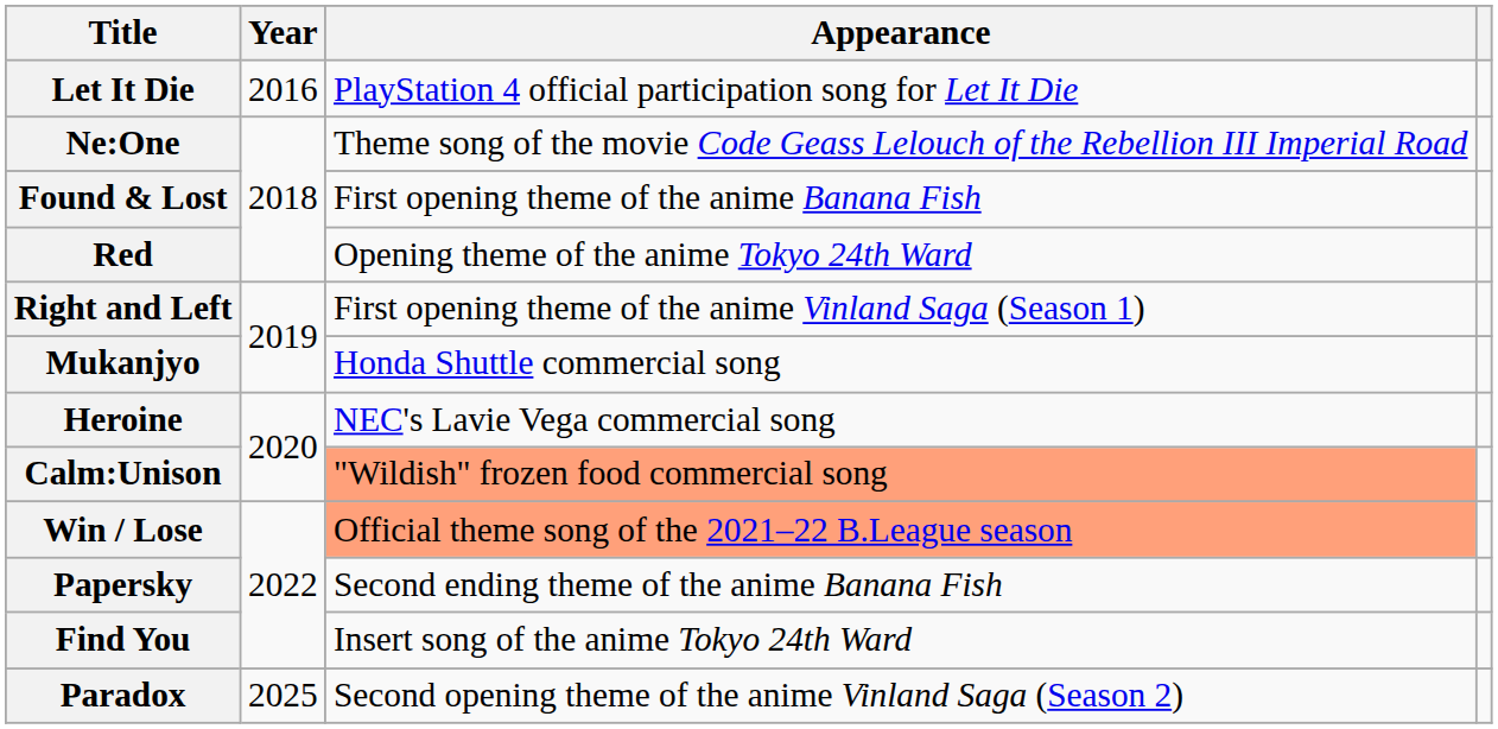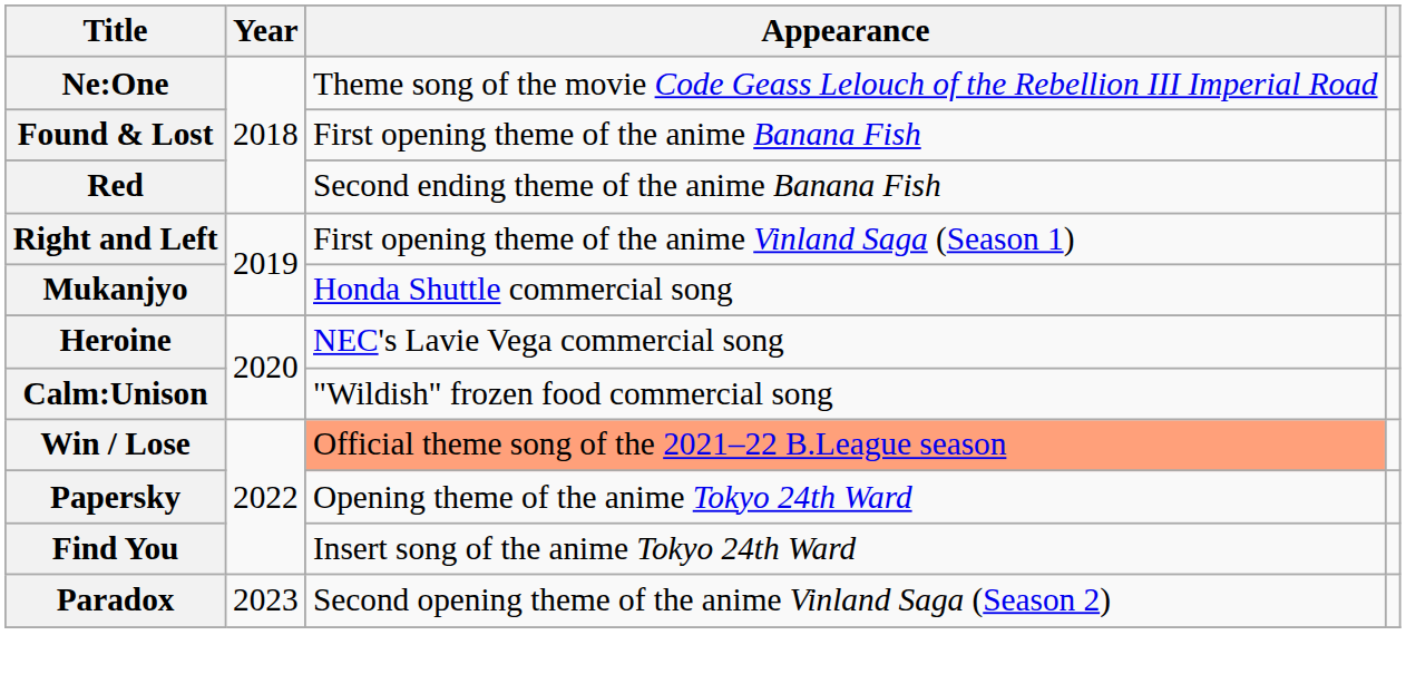 <table class="wikitable plainrowheaders">
 <tr>
 <th scope="col">Title</th>
 <th scope="col">Year</th>
 <th scope="col">Appearance</th>
 <th scope="col"></th>
-</tr>
-<tr>
-<th scope="row">Let It Die</th>
-<td>2016</td>
-<td><a href='#'>PlayStation 4</a> official participation song for <em><a href='#'>Let It Die</a></em></td>
-<td></td>
 </tr>
 <tr>
 <th scope="row">Ne:One</th>
 <td rowspan=3>2018</td>
 <td>Theme song of the movie <em><a href='#'>Code Geass Lelouch of the Rebellion III Imperial Road</a></em></td>
 <td></td>
 </tr>
 <tr>
 <th scope="row">Found & Lost</th>
 <td>First opening theme of the anime <em><a href='#'>Banana Fish</a></em></td>
 <td></td>
 </tr>
 <tr>
 <th scope="row">Red</th>
-<td>Opening theme of the anime <em><a href='#'>Tokyo 24th Ward</a></em></td>
+<td>Second ending theme of the anime <em>Banana Fish</em></td>
 <td></td>
 </tr>
 <tr>
 <th scope="row">Right and Left</th>
 <td rowspan=2>2019</td>
 <td>First opening theme of the anime <em><a href='#'>Vinland Saga</a></em> (<a href='#'>Season 1</a>)</td>
 <td></td>
 </tr>
 <tr>
 <th scope="row">Mukanjyo</th>
 <td><a href='#'>Honda Shuttle</a> commercial song</td>
 <td></td>
 </tr>
 <tr>
 <th scope="row">Heroine</th>
 <td rowspan=2>2020</td>
 <td><a href='#'>NEC</a>'s Lavie Vega commercial song</td>
 <td></td>
 </tr>
 <tr>
 <th scope="row">Calm:Unison</th>
-<td style="background: lightsalmon;">"Wildish" frozen food commercial song</td>
+<td>"Wildish" frozen food commercial song</td>
 <td></td>
 </tr>
 <tr>
 <th scope="row">Win / Lose</th>
 <td rowspan=3>2022</td>
 <td style="background: lightsalmon;">Official theme song of the <a href='#'>2021–22 B.League season</a></td>
 <td></td>
 </tr>
 <tr>
 <th scope="row">Papersky</th>
-<td>Second ending theme of the anime <em>Banana Fish</em></td>
+<td>Opening theme of the anime <em><a href='#'>Tokyo 24th Ward</a></em></td>
 <td></td>
 </tr>
 <tr>
 <th scope="row">Find You</th>
 <td>Insert song of the anime <em>Tokyo 24th Ward</em></td>
 <td></td>
 </tr>
 <tr>
 <th scope="row">Paradox</th>
-<td rowspan=1>2025</td>
+<td rowspan=1>2023</td>
 <td>Second opening theme of the anime <em>Vinland Saga</em> (<a href='#'>Season 2</a>)</td>
 <td></td>
 </tr>
 </table>
